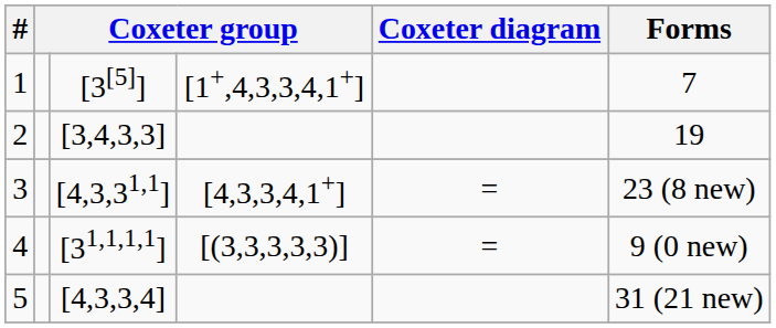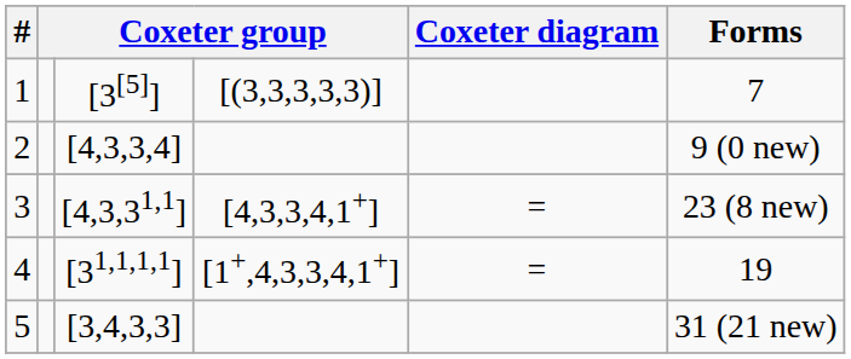 <table class=wikitable>
 <tr>
 <th>#</th>
 <th colspan=3><a href='#'>Coxeter group</a></th>
 <th><a href='#'>Coxeter diagram</a></th>
 <th>Forms</th>
 </tr>
 <tr align=center>
 <td>1</td>
 <td></td>
 <td>[3<sup>[5]</sup>]</td>
-<td>[1<sup>+</sup>,4,3,3,4,1<sup>+</sup>]</td>
+<td>[(3,3,3,3,3)]</td>
 <td></td>
 <td>7</td>
 </tr>
 <tr align=center>
 <td>2</td>
 <td></td>
-<td>[3,4,3,3]</td>
+<td>[4,3,3,4]</td>
 <td></td>
 <td></td>
-<td>19</td>
+<td>9 (0 new)</td>
 </tr>
 <tr align=center>
 <td>3</td>
 <td></td>
 <td>[4,3,3<sup>1,1</sup>]</td>
 <td>[4,3,3,4,1<sup>+</sup>]</td>
 <td> = </td>
 <td>23 (8 new)</td>
 </tr>
 <tr align=center>
 <td>4</td>
 <td></td>
 <td>[3<sup>1,1,1,1</sup>]</td>
-<td>[(3,3,3,3,3)]</td>
+<td>[1<sup>+</sup>,4,3,3,4,1<sup>+</sup>]</td>
 <td> = </td>
-<td>9 (0 new)</td>
+<td>19</td>
 </tr>
 <tr align=center>
 <td>5</td>
 <td></td>
-<td>[4,3,3,4]</td>
+<td>[3,4,3,3]</td>
 <td></td>
 <td></td>
 <td>31 (21 new)</td>
 </tr>
 </table>
